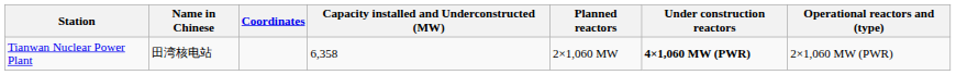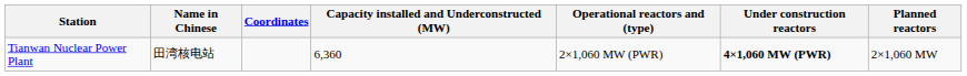 <table class="wikitable sortable">
 <tr>
 <th>Station</th>
 <th>Name in Chinese</th>
 <th><a href='#'>Coordinates</a></th>
 <th>Capacity installed and Underconstructed (MW)</th>
+<th>Operational reactors and (type)</th>
+<th>Under construction reactors</th>
 <th>Planned reactors</th>
-<th>Under construction reactors</th>
-<th>Operational reactors and (type)</th>
 </tr>
 <tr>
 <td><a href='#'>Tianwan Nuclear Power Plant</a></td>
 <td>田湾核电站</td>
 <td></td>
-<td>6,358</td>
+<td>6,360</td>
+<td>2×1,060 MW (PWR)</td>
+<td><strong>4×1,060 MW (PWR)</strong></td>
 <td>2×1,060 MW</td>
-<td><strong>4×1,060 MW (PWR)</strong></td>
-<td>2×1,060 MW (PWR)</td>
 </tr>
 </table>
